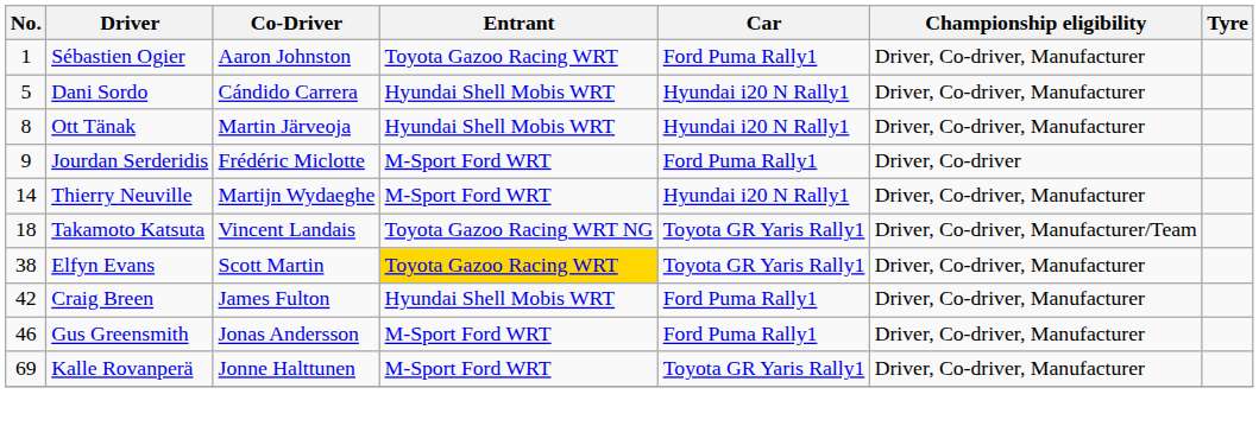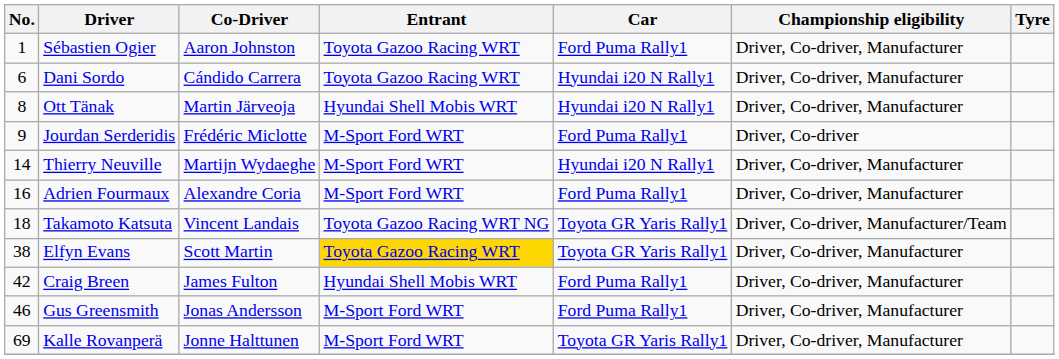 <table class="wikitable" style="font-size: 85%;">
 <tr>
 <th>No.</th>
 <th>Driver</th>
 <th>Co-Driver</th>
 <th>Entrant</th>
 <th>Car</th>
 <th>Championship eligibility</th>
 <th>Tyre</th>
 </tr>
 <tr>
 <td align="center">1</td>
 <td> <a href='#'>Sébastien Ogier</a></td>
 <td> <a href='#'>Aaron Johnston</a></td>
 <td> <a href='#'>Toyota Gazoo Racing WRT</a></td>
 <td><a href='#'>Ford Puma Rally1</a></td>
 <td>Driver, Co-driver, Manufacturer</td>
 <td align="center"></td>
 </tr>
 <tr>
-<td align="center">5</td>
+<td align="center">6</td>
 <td> <a href='#'>Dani Sordo</a></td>
 <td> <a href='#'>Cándido Carrera</a></td>
-<td> <a href='#'>Hyundai Shell Mobis WRT</a></td>
+<td> <a href='#'>Toyota Gazoo Racing WRT</a></td>
 <td><a href='#'>Hyundai i20 N Rally1</a></td>
 <td>Driver, Co-driver, Manufacturer</td>
 <td align="center"></td>
 </tr>
 <tr>
 <td align="center">8</td>
 <td> <a href='#'>Ott Tänak</a></td>
 <td> <a href='#'>Martin Järveoja</a></td>
 <td> <a href='#'>Hyundai Shell Mobis WRT</a></td>
 <td><a href='#'>Hyundai i20 N Rally1</a></td>
 <td>Driver, Co-driver, Manufacturer</td>
 <td align="center"></td>
 </tr>
 <tr>
 <td align="center">9</td>
 <td> <a href='#'>Jourdan Serderidis</a></td>
 <td> <a href='#'>Frédéric Miclotte</a></td>
 <td> <a href='#'>M-Sport Ford WRT</a></td>
 <td><a href='#'>Ford Puma Rally1</a></td>
 <td>Driver, Co-driver</td>
 <td></td>
 </tr>
 <tr>
 <td align="center">14</td>
 <td> <a href='#'>Thierry Neuville</a></td>
 <td> <a href='#'>Martijn Wydaeghe</a></td>
 <td> <a href='#'>M-Sport Ford WRT</a></td>
 <td><a href='#'>Hyundai i20 N Rally1</a></td>
 <td>Driver, Co-driver, Manufacturer</td>
 <td align="center"></td>
+</tr>
+<tr>
+<td align="center">16</td>
+<td> <a href='#'>Adrien Fourmaux</a></td>
+<td> <a href='#'>Alexandre Coria</a></td>
+<td> <a href='#'>M-Sport Ford WRT</a></td>
+<td><a href='#'>Ford Puma Rally1</a></td>
+<td>Driver, Co-driver, Manufacturer</td>
+<td></td>
 </tr>
 <tr>
 <td align="center">18</td>
 <td> <a href='#'>Takamoto Katsuta</a></td>
 <td> <a href='#'>Vincent Landais</a></td>
 <td> <a href='#'>Toyota Gazoo Racing WRT NG</a></td>
 <td><a href='#'>Toyota GR Yaris Rally1</a></td>
 <td>Driver, Co-driver, Manufacturer/Team</td>
 <td align="center"></td>
 </tr>
 <tr>
 <td align="center">38</td>
 <td> <a href='#'>Elfyn Evans</a></td>
 <td> <a href='#'>Scott Martin</a></td>
 <td style="background: gold;"> <a href='#'>Toyota Gazoo Racing WRT</a></td>
 <td><a href='#'>Toyota GR Yaris Rally1</a></td>
 <td>Driver, Co-driver, Manufacturer</td>
 <td align="center"></td>
 </tr>
 <tr>
 <td align="center">42</td>
 <td> <a href='#'>Craig Breen</a></td>
 <td> <a href='#'>James Fulton</a></td>
 <td> <a href='#'>Hyundai Shell Mobis WRT</a></td>
 <td><a href='#'>Ford Puma Rally1</a></td>
 <td>Driver, Co-driver, Manufacturer</td>
 <td align="center"></td>
 </tr>
 <tr>
 <td align="center">46</td>
 <td> <a href='#'>Gus Greensmith</a></td>
 <td> <a href='#'>Jonas Andersson</a></td>
 <td> <a href='#'>M-Sport Ford WRT</a></td>
 <td><a href='#'>Ford Puma Rally1</a></td>
 <td>Driver, Co-driver, Manufacturer</td>
 <td align="center"></td>
 </tr>
 <tr>
 <td align="center">69</td>
 <td> <a href='#'>Kalle Rovanperä</a></td>
 <td> <a href='#'>Jonne Halttunen</a></td>
 <td> <a href='#'>M-Sport Ford WRT</a></td>
 <td><a href='#'>Toyota GR Yaris Rally1</a></td>
 <td>Driver, Co-driver, Manufacturer</td>
 <td align="center"></td>
 </tr>
 <tr>
 </tr>
 </table>
